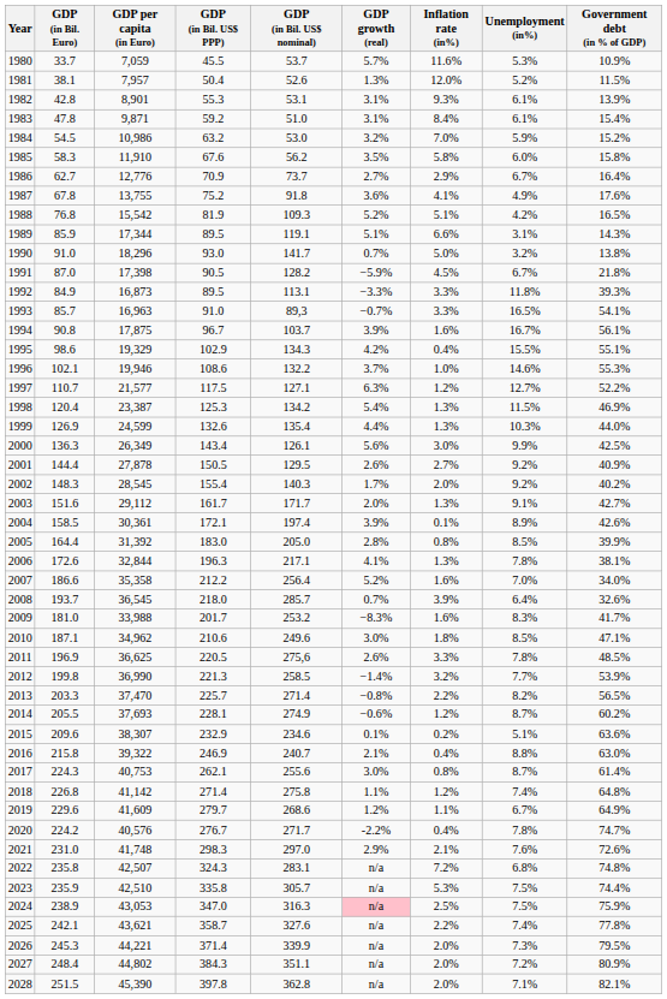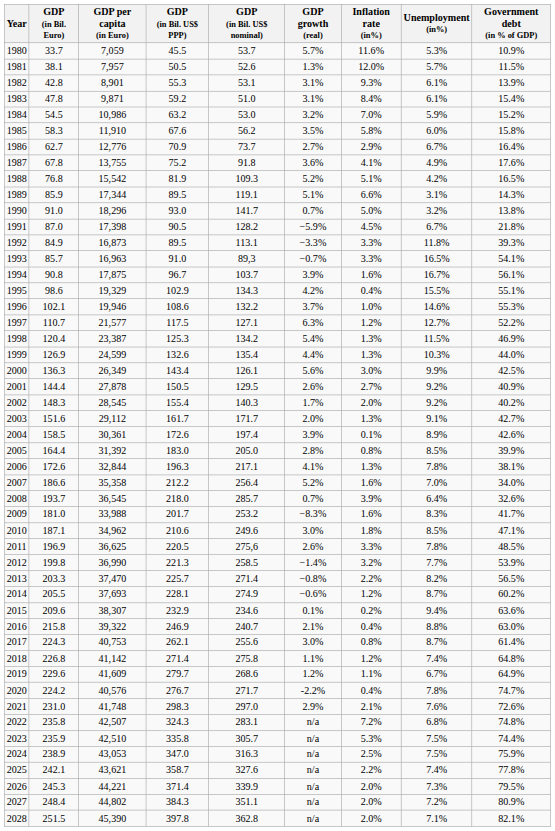 <table class="wikitable sortable" style="text-align:center;">
 <tr>
 <th>Year</th>
 <th>GDP<br><small>(in Bil. Euro)</small></th>
 <th>GDP per capita<br><small>(in Euro)</small></th>
 <th>GDP<br><small>(in Bil. US$ PPP)</small></th>
 <th>GDP<br><small>(in Bil. US$ nominal)</small></th>
 <th>GDP growth<br><small>(real)</small></th>
 <th>Inflation rate<br><small>(in%)</small></th>
 <th>Unemployment <br><small>(in%)</small></th>
 <th>Government debt<br><small>(in % of GDP)</small></th>
 </tr>
 <tr>
 <td>1980</td>
 <td>33.7</td>
 <td>7,059</td>
 <td>45.5</td>
 <td>53.7</td>
 <td>5.7%</td>
 <td>11.6%</td>
 <td>5.3%</td>
 <td>10.9%</td>
 </tr>
 <tr>
 <td>1981</td>
 <td>38.1</td>
 <td>7,957</td>
-<td>50.4</td>
+<td>50.5</td>
 <td>52.6</td>
 <td>1.3%</td>
 <td>12.0%</td>
-<td>5.2%</td>
+<td>5.7%</td>
 <td>11.5%</td>
 </tr>
 <tr>
 <td>1982</td>
 <td>42.8</td>
 <td>8,901</td>
 <td>55.3</td>
 <td>53.1</td>
 <td>3.1%</td>
 <td>9.3%</td>
 <td>6.1%</td>
 <td>13.9%</td>
 </tr>
 <tr>
 <td>1983</td>
 <td>47.8</td>
 <td>9,871</td>
 <td>59.2</td>
 <td>51.0</td>
 <td>3.1%</td>
 <td>8.4%</td>
 <td>6.1%</td>
 <td>15.4%</td>
 </tr>
 <tr>
 <td>1984</td>
 <td>54.5</td>
 <td>10,986</td>
 <td>63.2</td>
 <td>53.0</td>
 <td>3.2%</td>
 <td>7.0%</td>
 <td>5.9%</td>
 <td>15.2%</td>
 </tr>
 <tr>
 <td>1985</td>
 <td>58.3</td>
 <td>11,910</td>
 <td>67.6</td>
 <td>56.2</td>
 <td>3.5%</td>
 <td>5.8%</td>
 <td>6.0%</td>
 <td>15.8%</td>
 </tr>
 <tr>
 <td>1986</td>
 <td>62.7</td>
 <td>12,776</td>
 <td>70.9</td>
 <td>73.7</td>
 <td>2.7%</td>
 <td>2.9%</td>
 <td>6.7%</td>
 <td>16.4%</td>
 </tr>
 <tr>
 <td>1987</td>
 <td>67.8</td>
 <td>13,755</td>
 <td>75.2</td>
 <td>91.8</td>
 <td>3.6%</td>
 <td>4.1%</td>
 <td>4.9%</td>
 <td>17.6%</td>
 </tr>
 <tr>
 <td>1988</td>
 <td>76.8</td>
 <td>15,542</td>
 <td>81.9</td>
 <td>109.3</td>
 <td>5.2%</td>
 <td>5.1%</td>
 <td>4.2%</td>
 <td>16.5%</td>
 </tr>
 <tr>
 <td>1989</td>
 <td>85.9</td>
 <td>17,344</td>
 <td>89.5</td>
 <td>119.1</td>
 <td>5.1%</td>
 <td>6.6%</td>
 <td>3.1%</td>
 <td>14.3%</td>
 </tr>
 <tr>
 <td>1990</td>
 <td>91.0</td>
 <td>18,296</td>
 <td>93.0</td>
 <td>141.7</td>
 <td>0.7%</td>
 <td>5.0%</td>
 <td>3.2%</td>
 <td>13.8%</td>
 </tr>
 <tr>
 <td>1991</td>
 <td>87.0</td>
 <td>17,398</td>
 <td>90.5</td>
 <td>128.2</td>
 <td>−5.9%</td>
 <td>4.5%</td>
 <td>6.7%</td>
 <td>21.8%</td>
 </tr>
 <tr>
 <td>1992</td>
 <td>84.9</td>
 <td>16,873</td>
 <td>89.5</td>
 <td>113.1</td>
 <td>−3.3%</td>
 <td>3.3%</td>
 <td>11.8%</td>
 <td>39.3%</td>
 </tr>
 <tr>
 <td>1993</td>
 <td>85.7</td>
 <td>16,963</td>
 <td>91.0</td>
 <td>89,3</td>
 <td>−0.7%</td>
 <td>3.3%</td>
 <td>16.5%</td>
 <td>54.1%</td>
 </tr>
 <tr>
 <td>1994</td>
 <td>90.8</td>
 <td>17,875</td>
 <td>96.7</td>
 <td>103.7</td>
 <td>3.9%</td>
 <td>1.6%</td>
 <td>16.7%</td>
 <td>56.1%</td>
 </tr>
 <tr>
 <td>1995</td>
 <td>98.6</td>
 <td>19,329</td>
 <td>102.9</td>
 <td>134.3</td>
 <td>4.2%</td>
 <td>0.4%</td>
 <td>15.5%</td>
 <td>55.1%</td>
 </tr>
 <tr>
 <td>1996</td>
 <td>102.1</td>
 <td>19,946</td>
 <td>108.6</td>
 <td>132.2</td>
 <td>3.7%</td>
 <td>1.0%</td>
 <td>14.6%</td>
 <td>55.3%</td>
 </tr>
 <tr>
 <td>1997</td>
 <td>110.7</td>
 <td>21,577</td>
 <td>117.5</td>
 <td>127.1</td>
 <td>6.3%</td>
 <td>1.2%</td>
 <td>12.7%</td>
 <td>52.2%</td>
 </tr>
 <tr>
 <td>1998</td>
 <td>120.4</td>
 <td>23,387</td>
 <td>125.3</td>
 <td>134.2</td>
 <td>5.4%</td>
 <td>1.3%</td>
 <td>11.5%</td>
 <td>46.9%</td>
 </tr>
 <tr>
 <td>1999</td>
 <td>126.9</td>
 <td>24,599</td>
 <td>132.6</td>
 <td>135.4</td>
 <td>4.4%</td>
 <td>1.3%</td>
 <td>10.3%</td>
 <td>44.0%</td>
 </tr>
 <tr>
 <td>2000</td>
 <td>136.3</td>
 <td>26,349</td>
 <td>143.4</td>
 <td>126.1</td>
 <td>5.6%</td>
 <td>3.0%</td>
 <td>9.9%</td>
 <td>42.5%</td>
 </tr>
 <tr>
 <td>2001</td>
 <td>144.4</td>
 <td>27,878</td>
 <td>150.5</td>
 <td>129.5</td>
 <td>2.6%</td>
 <td>2.7%</td>
 <td>9.2%</td>
 <td>40.9%</td>
 </tr>
 <tr>
 <td>2002</td>
 <td>148.3</td>
 <td>28,545</td>
 <td>155.4</td>
 <td>140.3</td>
 <td>1.7%</td>
 <td>2.0%</td>
 <td>9.2%</td>
 <td>40.2%</td>
 </tr>
 <tr>
 <td>2003</td>
 <td>151.6</td>
 <td>29,112</td>
 <td>161.7</td>
 <td>171.7</td>
 <td>2.0%</td>
 <td>1.3%</td>
 <td>9.1%</td>
 <td>42.7%</td>
 </tr>
 <tr>
 <td>2004</td>
 <td>158.5</td>
 <td>30,361</td>
-<td>172.1</td>
+<td>172.6</td>
 <td>197.4</td>
 <td>3.9%</td>
 <td>0.1%</td>
 <td>8.9%</td>
 <td>42.6%</td>
 </tr>
 <tr>
 <td>2005</td>
 <td>164.4</td>
 <td>31,392</td>
 <td>183.0</td>
 <td>205.0</td>
 <td>2.8%</td>
 <td>0.8%</td>
 <td>8.5%</td>
 <td>39.9%</td>
 </tr>
 <tr>
 <td>2006</td>
 <td>172.6</td>
 <td>32,844</td>
 <td>196.3</td>
 <td>217.1</td>
 <td>4.1%</td>
 <td>1.3%</td>
 <td>7.8%</td>
 <td>38.1%</td>
 </tr>
 <tr>
 <td>2007</td>
 <td>186.6</td>
 <td>35,358</td>
 <td>212.2</td>
 <td>256.4</td>
 <td>5.2%</td>
 <td>1.6%</td>
 <td>7.0%</td>
 <td>34.0%</td>
 </tr>
 <tr>
 <td>2008</td>
 <td>193.7</td>
 <td>36,545</td>
 <td>218.0</td>
 <td>285.7</td>
 <td>0.7%</td>
 <td>3.9%</td>
 <td>6.4%</td>
 <td>32.6%</td>
 </tr>
 <tr>
 <td>2009</td>
 <td>181.0</td>
 <td>33,988</td>
 <td>201.7</td>
 <td>253.2</td>
 <td>−8.3%</td>
 <td>1.6%</td>
 <td>8.3%</td>
 <td>41.7%</td>
 </tr>
 <tr>
 <td>2010</td>
 <td>187.1</td>
 <td>34,962</td>
 <td>210.6</td>
 <td>249.6</td>
 <td>3.0%</td>
 <td>1.8%</td>
 <td>8.5%</td>
 <td>47.1%</td>
 </tr>
 <tr>
 <td>2011</td>
 <td>196.9</td>
 <td>36,625</td>
 <td>220.5</td>
 <td>275,6</td>
 <td>2.6%</td>
 <td>3.3%</td>
 <td>7.8%</td>
 <td>48.5%</td>
 </tr>
 <tr>
 <td>2012</td>
 <td>199.8</td>
 <td>36,990</td>
 <td>221.3</td>
 <td>258.5</td>
 <td>−1.4%</td>
 <td>3.2%</td>
 <td>7.7%</td>
 <td>53.9%</td>
 </tr>
 <tr>
 <td>2013</td>
 <td>203.3</td>
 <td>37,470</td>
 <td>225.7</td>
 <td>271.4</td>
 <td>−0.8%</td>
 <td>2.2%</td>
 <td>8.2%</td>
 <td>56.5%</td>
 </tr>
 <tr>
 <td>2014</td>
 <td>205.5</td>
 <td>37,693</td>
 <td>228.1</td>
 <td>274.9</td>
 <td>−0.6%</td>
 <td>1.2%</td>
 <td>8.7%</td>
 <td>60.2%</td>
 </tr>
 <tr>
 <td>2015</td>
 <td>209.6</td>
 <td>38,307</td>
 <td>232.9</td>
 <td>234.6</td>
 <td>0.1%</td>
 <td>0.2%</td>
-<td>5.1%</td>
+<td>9.4%</td>
 <td>63.6%</td>
 </tr>
 <tr>
 <td>2016</td>
 <td>215.8</td>
 <td>39,322</td>
 <td>246.9</td>
 <td>240.7</td>
 <td>2.1%</td>
 <td>0.4%</td>
 <td>8.8%</td>
 <td>63.0%</td>
 </tr>
 <tr>
 <td>2017</td>
 <td>224.3</td>
 <td>40,753</td>
 <td>262.1</td>
 <td>255.6</td>
 <td>3.0%</td>
 <td>0.8%</td>
 <td>8.7%</td>
 <td>61.4%</td>
 </tr>
 <tr>
 <td>2018</td>
 <td>226.8</td>
 <td>41,142</td>
 <td>271.4</td>
 <td>275.8</td>
 <td>1.1%</td>
 <td>1.2%</td>
 <td>7.4%</td>
 <td>64.8%</td>
 </tr>
 <tr>
 <td>2019</td>
 <td>229.6</td>
 <td>41,609</td>
 <td>279.7</td>
 <td>268.6</td>
 <td>1.2%</td>
 <td>1.1%</td>
 <td>6.7%</td>
 <td>64.9%</td>
 </tr>
 <tr>
 <td>2020</td>
 <td>224.2</td>
 <td>40,576</td>
 <td>276.7</td>
 <td>271.7</td>
 <td>-2.2%</td>
 <td>0.4%</td>
 <td>7.8%</td>
 <td>74.7%</td>
 </tr>
 <tr>
 <td>2021</td>
 <td>231.0</td>
 <td>41,748</td>
 <td>298.3</td>
 <td>297.0</td>
 <td>2.9%</td>
 <td>2.1%</td>
 <td>7.6%</td>
 <td>72.6%</td>
 </tr>
 <tr>
 <td>2022</td>
 <td>235.8</td>
 <td>42,507</td>
 <td>324.3</td>
 <td>283.1</td>
 <td>n/a</td>
 <td>7.2%</td>
 <td>6.8%</td>
 <td>74.8%</td>
 </tr>
 <tr>
 <td>2023</td>
 <td>235.9</td>
 <td>42,510</td>
 <td>335.8</td>
 <td>305.7</td>
 <td>n/a</td>
 <td>5.3%</td>
 <td>7.5%</td>
 <td>74.4%</td>
 </tr>
 <tr>
 <td>2024</td>
 <td>238.9</td>
 <td>43,053</td>
 <td>347.0</td>
 <td>316.3</td>
-<td style="background: pink;">n/a</td>
+<td>n/a</td>
 <td>2.5%</td>
 <td>7.5%</td>
 <td>75.9%</td>
 </tr>
 <tr>
 <td>2025</td>
 <td>242.1</td>
 <td>43,621</td>
 <td>358.7</td>
 <td>327.6</td>
 <td>n/a</td>
 <td>2.2%</td>
 <td>7.4%</td>
 <td>77.8%</td>
 </tr>
 <tr>
 <td>2026</td>
 <td>245.3</td>
 <td>44,221</td>
 <td>371.4</td>
 <td>339.9</td>
 <td>n/a</td>
 <td>2.0%</td>
 <td>7.3%</td>
 <td>79.5%</td>
 </tr>
 <tr>
 <td>2027</td>
 <td>248.4</td>
 <td>44,802</td>
 <td>384.3</td>
 <td>351.1</td>
 <td>n/a</td>
 <td>2.0%</td>
 <td>7.2%</td>
 <td>80.9%</td>
 </tr>
 <tr>
 <td>2028</td>
 <td>251.5</td>
 <td>45,390</td>
 <td>397.8</td>
 <td>362.8</td>
 <td>n/a</td>
 <td>2.0%</td>
 <td>7.1%</td>
 <td>82.1%</td>
 </tr>
 </table>
